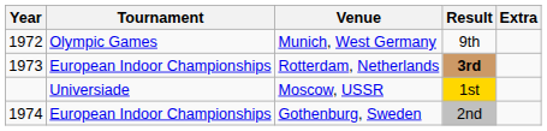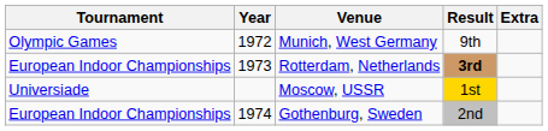 <table class="wikitable" style="font-size: 95%;">
 <tr>
+<th>Tournament</th>
 <th>Year</th>
-<th>Tournament</th>
 <th>Venue</th>
 <th>Result</th>
 <th>Extra</th>
 </tr>
 <tr>
+<td><a href='#'>Olympic Games</a></td>
 <td>1972</td>
-<td><a href='#'>Olympic Games</a></td>
 <td><a href='#'>Munich</a>, <a href='#'>West Germany</a></td>
 <td align="center">9th</td>
 <td></td>
 </tr>
 <tr>
+<td><a href='#'>European Indoor Championships</a></td>
 <td>1973</td>
-<td><a href='#'>European Indoor Championships</a></td>
 <td><a href='#'>Rotterdam</a>, <a href='#'>Netherlands</a></td>
 <td bgcolor="cc9966" align="center"><strong>3rd</strong></td>
 <td></td>
 </tr>
 <tr>
+<td><a href='#'>Universiade</a></td>
 <td></td>
-<td><a href='#'>Universiade</a></td>
 <td><a href='#'>Moscow</a>, <a href='#'>USSR</a></td>
 <td bgcolor="gold" align="center">1st</td>
 <td></td>
 </tr>
 <tr>
+<td><a href='#'>European Indoor Championships</a></td>
 <td>1974</td>
-<td><a href='#'>European Indoor Championships</a></td>
 <td><a href='#'>Gothenburg</a>, <a href='#'>Sweden</a></td>
 <td bgcolor="silver" align="center">2nd</td>
 <td></td>
 </tr>
 </table>
